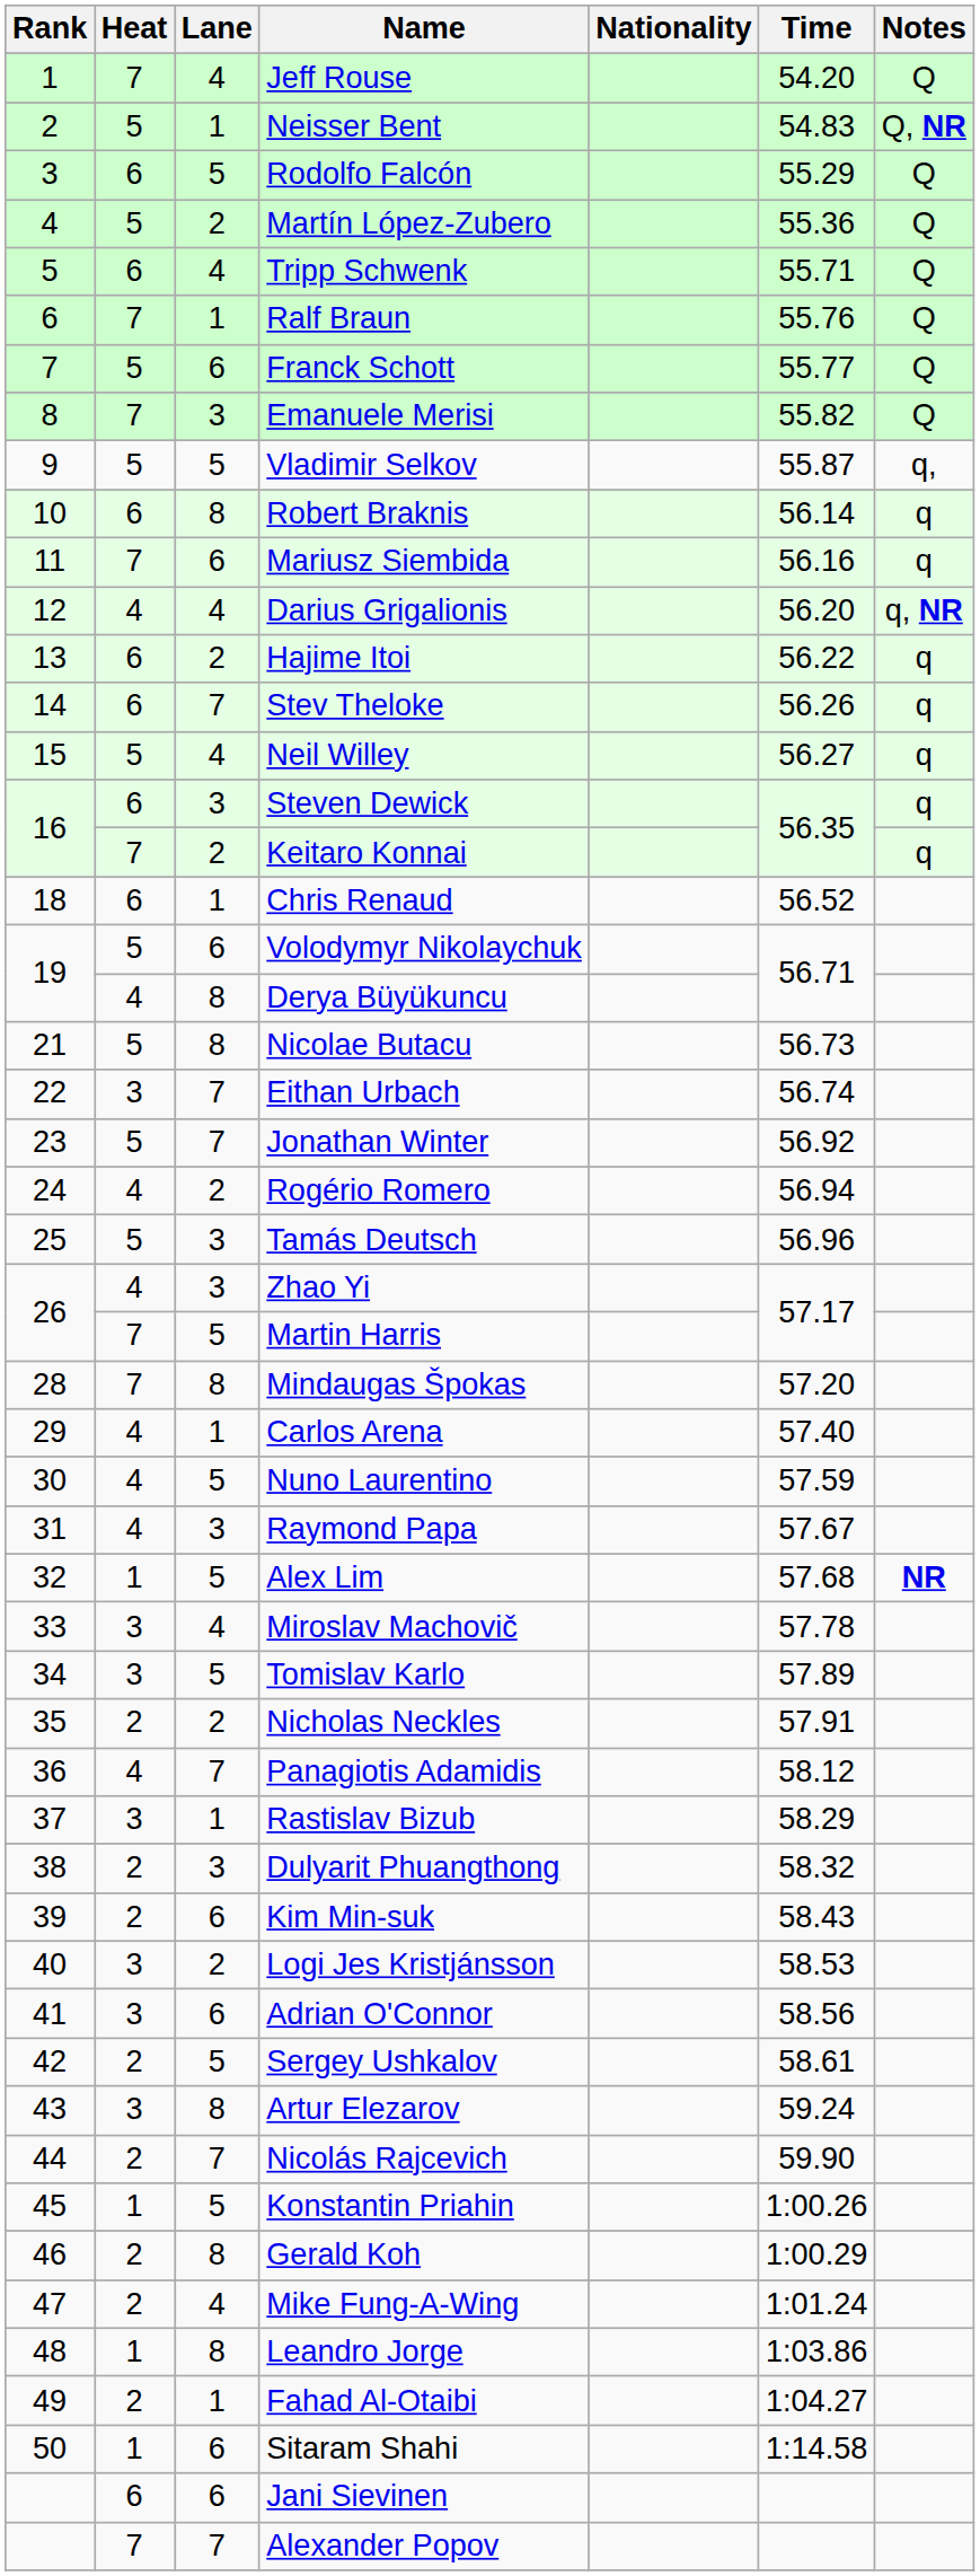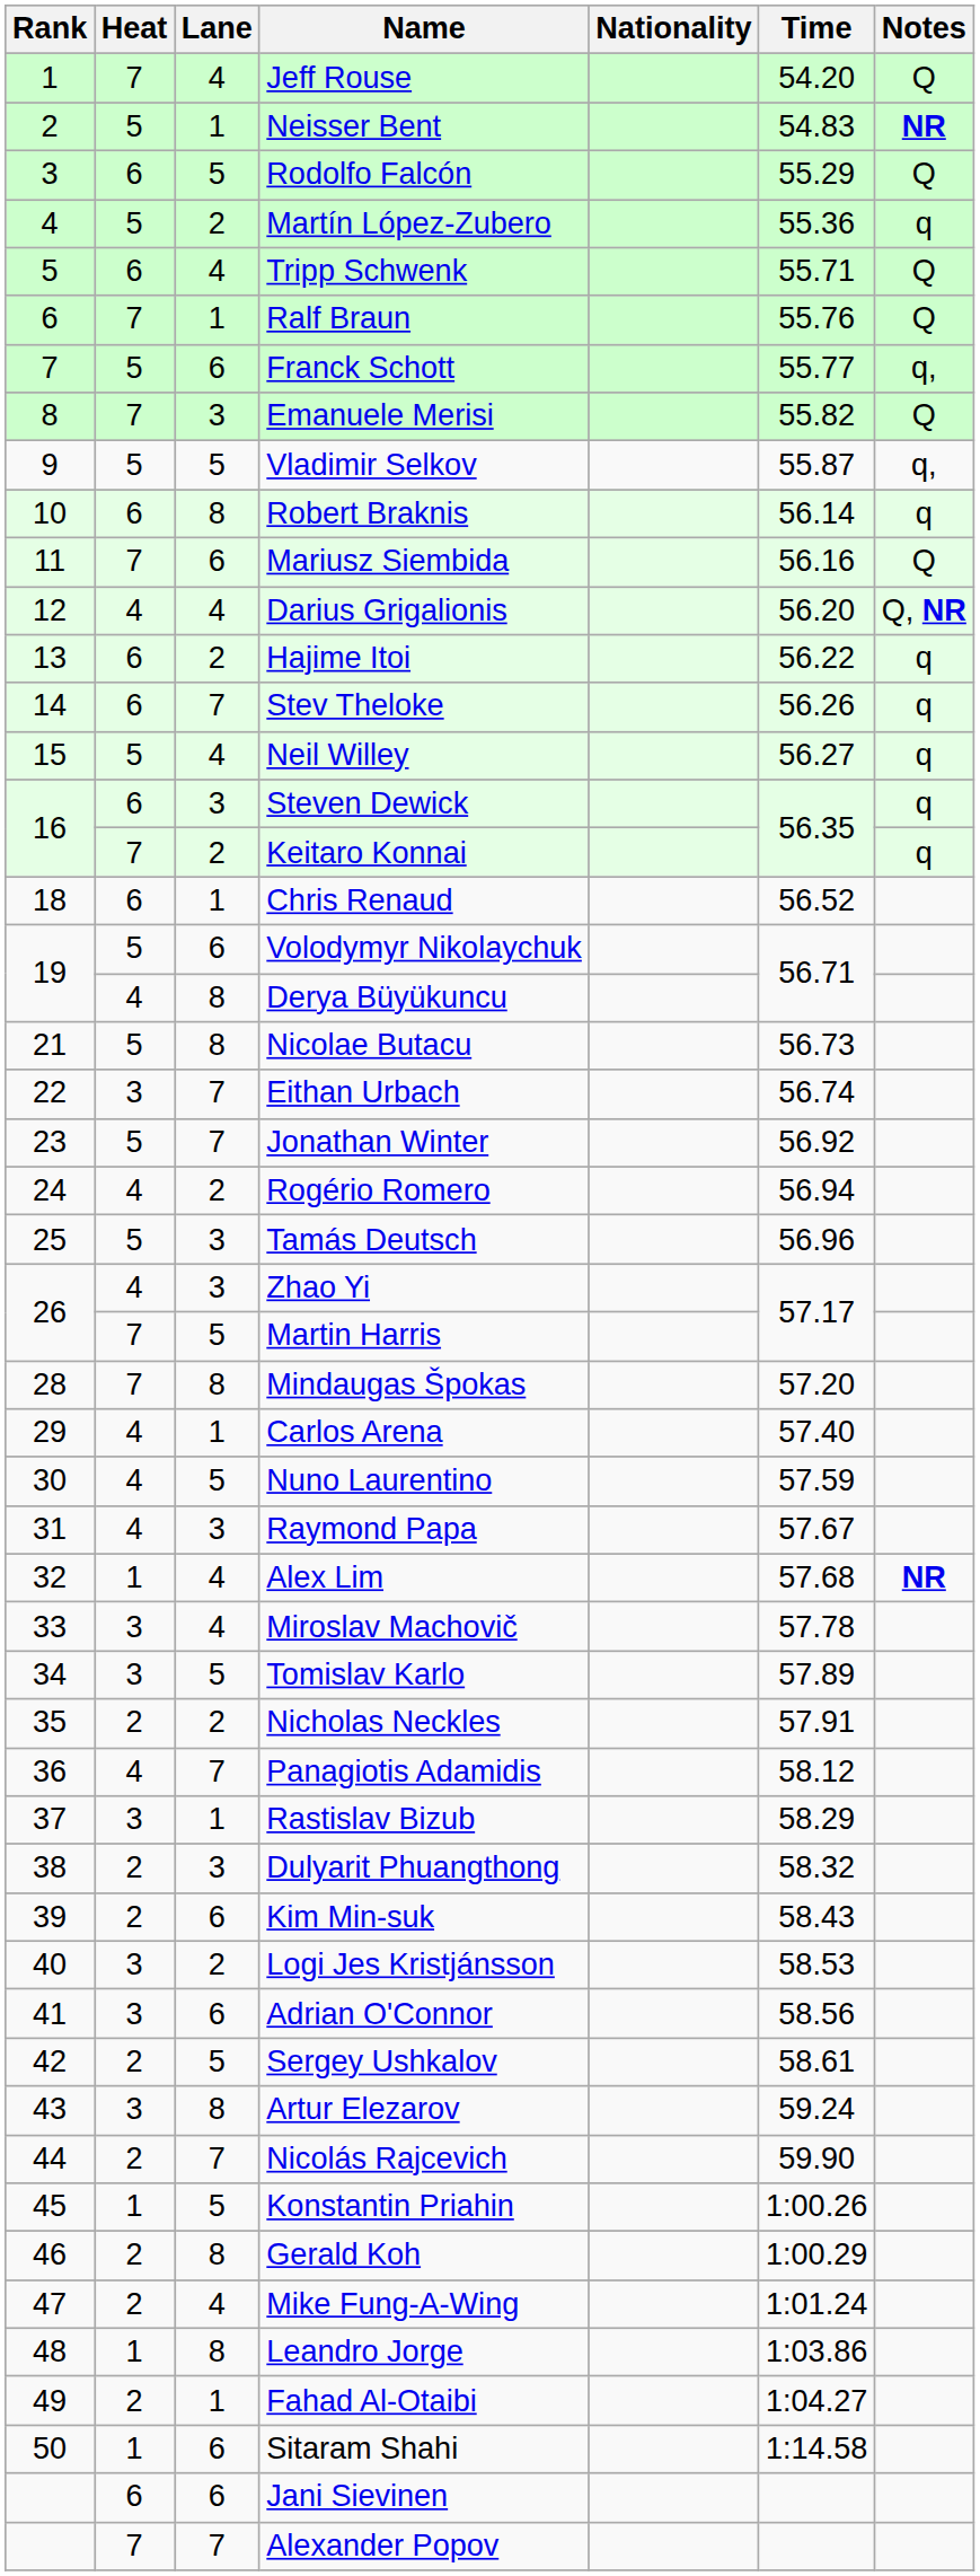 <table class="wikitable sortable" style="text-align:center">
 <tr>
 <th>Rank</th>
 <th>Heat</th>
 <th>Lane</th>
 <th>Name</th>
 <th>Nationality</th>
 <th>Time</th>
 <th>Notes</th>
 </tr>
 <tr bgcolor=#cfc>
 <td>1</td>
 <td>7</td>
 <td>4</td>
 <td align=left><a href='#'>Jeff Rouse</a></td>
 <td align=left></td>
 <td>54.20</td>
 <td>Q</td>
 </tr>
 <tr bgcolor=#cfc>
 <td>2</td>
 <td>5</td>
 <td>1</td>
 <td align=left><a href='#'>Neisser Bent</a></td>
 <td align=left></td>
 <td>54.83</td>
-<td>Q, <strong><a href='#'>NR</a></strong></td>
+<td><strong><a href='#'>NR</a></strong></td>
 </tr>
 <tr bgcolor=#cfc>
 <td>3</td>
 <td>6</td>
 <td>5</td>
 <td align=left><a href='#'>Rodolfo Falcón</a></td>
 <td align=left></td>
 <td>55.29</td>
 <td>Q</td>
 </tr>
 <tr bgcolor=#cfc>
 <td>4</td>
 <td>5</td>
 <td>2</td>
 <td align=left><a href='#'>Martín López-Zubero</a></td>
 <td align=left></td>
 <td>55.36</td>
-<td>Q</td>
+<td>q</td>
 </tr>
 <tr bgcolor=#cfc>
 <td>5</td>
 <td>6</td>
 <td>4</td>
 <td align=left><a href='#'>Tripp Schwenk</a></td>
 <td align=left></td>
 <td>55.71</td>
 <td>Q</td>
 </tr>
 <tr bgcolor=#cfc>
 <td>6</td>
 <td>7</td>
 <td>1</td>
 <td align=left><a href='#'>Ralf Braun</a></td>
 <td align=left></td>
 <td>55.76</td>
 <td>Q</td>
 </tr>
 <tr bgcolor=#cfc>
 <td>7</td>
 <td>5</td>
 <td>6</td>
 <td align=left><a href='#'>Franck Schott</a></td>
 <td align=left></td>
 <td>55.77</td>
-<td>Q</td>
+<td>q, </td>
 </tr>
 <tr bgcolor=#cfc>
 <td>8</td>
 <td>7</td>
 <td>3</td>
 <td align=left><a href='#'>Emanuele Merisi</a></td>
 <td align=left></td>
 <td>55.82</td>
 <td>Q</td>
 </tr>
 <tr>
 <td>9</td>
 <td>5</td>
 <td>5</td>
 <td align=left><a href='#'>Vladimir Selkov</a></td>
 <td align=left></td>
 <td>55.87</td>
 <td>q, </td>
 </tr>
 <tr bgcolor=e5ffe5>
 <td>10</td>
 <td>6</td>
 <td>8</td>
 <td align=left><a href='#'>Robert Braknis</a></td>
 <td align=left></td>
 <td>56.14</td>
 <td>q</td>
 </tr>
 <tr bgcolor=e5ffe5>
 <td>11</td>
 <td>7</td>
 <td>6</td>
 <td align=left><a href='#'>Mariusz Siembida</a></td>
 <td align=left></td>
 <td>56.16</td>
-<td>q</td>
+<td>Q</td>
 </tr>
 <tr bgcolor=e5ffe5>
 <td>12</td>
 <td>4</td>
 <td>4</td>
 <td align=left><a href='#'>Darius Grigalionis</a></td>
 <td align=left></td>
 <td>56.20</td>
-<td>q, <strong><a href='#'>NR</a></strong></td>
+<td>Q, <strong><a href='#'>NR</a></strong></td>
 </tr>
 <tr bgcolor=e5ffe5>
 <td>13</td>
 <td>6</td>
 <td>2</td>
 <td align=left><a href='#'>Hajime Itoi</a></td>
 <td align=left></td>
 <td>56.22</td>
 <td>q</td>
 </tr>
 <tr bgcolor=e5ffe5>
 <td>14</td>
 <td>6</td>
 <td>7</td>
 <td align=left><a href='#'>Stev Theloke</a></td>
 <td align=left></td>
 <td>56.26</td>
 <td>q</td>
 </tr>
 <tr bgcolor=e5ffe5>
 <td>15</td>
 <td>5</td>
 <td>4</td>
 <td align=left><a href='#'>Neil Willey</a></td>
 <td align=left></td>
 <td>56.27</td>
 <td>q</td>
 </tr>
 <tr bgcolor=e5ffe5>
 <td rowspan=2>16</td>
 <td>6</td>
 <td>3</td>
 <td align=left><a href='#'>Steven Dewick</a></td>
 <td align=left></td>
 <td rowspan=2>56.35</td>
 <td>q</td>
 </tr>
 <tr bgcolor=e5ffe5>
 <td>7</td>
 <td>2</td>
 <td align=left><a href='#'>Keitaro Konnai</a></td>
 <td align=left></td>
 <td>q</td>
 </tr>
 <tr>
 <td>18</td>
 <td>6</td>
 <td>1</td>
 <td align=left><a href='#'>Chris Renaud</a></td>
 <td align=left></td>
 <td>56.52</td>
 <td></td>
 </tr>
 <tr>
 <td rowspan=2>19</td>
 <td>5</td>
 <td>6</td>
 <td align=left><a href='#'>Volodymyr Nikolaychuk</a></td>
 <td align=left></td>
 <td rowspan=2>56.71</td>
 <td></td>
 </tr>
 <tr>
 <td>4</td>
 <td>8</td>
 <td align=left><a href='#'>Derya Büyükuncu</a></td>
 <td align=left></td>
 <td></td>
 </tr>
 <tr>
 <td>21</td>
 <td>5</td>
 <td>8</td>
 <td align=left><a href='#'>Nicolae Butacu</a></td>
 <td align=left></td>
 <td>56.73</td>
 <td></td>
 </tr>
 <tr>
 <td>22</td>
 <td>3</td>
 <td>7</td>
 <td align=left><a href='#'>Eithan Urbach</a></td>
 <td align=left></td>
 <td>56.74</td>
 <td></td>
 </tr>
 <tr>
 <td>23</td>
 <td>5</td>
 <td>7</td>
 <td align=left><a href='#'>Jonathan Winter</a></td>
 <td align=left></td>
 <td>56.92</td>
 <td></td>
 </tr>
 <tr>
 <td>24</td>
 <td>4</td>
 <td>2</td>
 <td align=left><a href='#'>Rogério Romero</a></td>
 <td align=left></td>
 <td>56.94</td>
 <td></td>
 </tr>
 <tr>
 <td>25</td>
 <td>5</td>
 <td>3</td>
 <td align=left><a href='#'>Tamás Deutsch</a></td>
 <td align=left></td>
 <td>56.96</td>
 <td></td>
 </tr>
 <tr>
 <td rowspan=2>26</td>
 <td>4</td>
 <td>3</td>
 <td align=left><a href='#'>Zhao Yi</a></td>
 <td align=left></td>
 <td rowspan=2>57.17</td>
 <td></td>
 </tr>
 <tr>
 <td>7</td>
 <td>5</td>
 <td align=left><a href='#'>Martin Harris</a></td>
 <td align=left></td>
 <td></td>
 </tr>
 <tr>
 <td>28</td>
 <td>7</td>
 <td>8</td>
 <td align=left><a href='#'>Mindaugas Špokas</a></td>
 <td align=left></td>
 <td>57.20</td>
 <td></td>
 </tr>
 <tr>
 <td>29</td>
 <td>4</td>
 <td>1</td>
 <td align=left><a href='#'>Carlos Arena</a></td>
 <td align=left></td>
 <td>57.40</td>
 <td></td>
 </tr>
 <tr>
 <td>30</td>
 <td>4</td>
 <td>5</td>
 <td align=left><a href='#'>Nuno Laurentino</a></td>
 <td align=left></td>
 <td>57.59</td>
 <td></td>
 </tr>
 <tr>
 <td>31</td>
 <td>4</td>
 <td>3</td>
 <td align=left><a href='#'>Raymond Papa</a></td>
 <td align=left></td>
 <td>57.67</td>
 <td></td>
 </tr>
 <tr>
 <td>32</td>
 <td>1</td>
-<td>5</td>
+<td>4</td>
 <td align=left><a href='#'>Alex Lim</a></td>
 <td align=left></td>
 <td>57.68</td>
 <td><strong><a href='#'>NR</a></strong></td>
 </tr>
 <tr>
 <td>33</td>
 <td>3</td>
 <td>4</td>
 <td align=left><a href='#'>Miroslav Machovič</a></td>
 <td align=left></td>
 <td>57.78</td>
 <td></td>
 </tr>
 <tr>
 <td>34</td>
 <td>3</td>
 <td>5</td>
 <td align=left><a href='#'>Tomislav Karlo</a></td>
 <td align=left></td>
 <td>57.89</td>
 <td></td>
 </tr>
 <tr>
 <td>35</td>
 <td>2</td>
 <td>2</td>
 <td align=left><a href='#'>Nicholas Neckles</a></td>
 <td align=left></td>
 <td>57.91</td>
 <td></td>
 </tr>
 <tr>
 <td>36</td>
 <td>4</td>
 <td>7</td>
 <td align=left><a href='#'>Panagiotis Adamidis</a></td>
 <td align=left></td>
 <td>58.12</td>
 <td></td>
 </tr>
 <tr>
 <td>37</td>
 <td>3</td>
 <td>1</td>
 <td align=left><a href='#'>Rastislav Bizub</a></td>
 <td align=left></td>
 <td>58.29</td>
 <td></td>
 </tr>
 <tr>
 <td>38</td>
 <td>2</td>
 <td>3</td>
 <td align=left><a href='#'>Dulyarit Phuangthong</a></td>
 <td align=left></td>
 <td>58.32</td>
 <td></td>
 </tr>
 <tr>
 <td>39</td>
 <td>2</td>
 <td>6</td>
 <td align=left><a href='#'>Kim Min-suk</a></td>
 <td align=left></td>
 <td>58.43</td>
 <td></td>
 </tr>
 <tr>
 <td>40</td>
 <td>3</td>
 <td>2</td>
 <td align=left><a href='#'>Logi Jes Kristjánsson</a></td>
 <td align=left></td>
 <td>58.53</td>
 <td></td>
 </tr>
 <tr>
 <td>41</td>
 <td>3</td>
 <td>6</td>
 <td align=left><a href='#'>Adrian O'Connor</a></td>
 <td align=left></td>
 <td>58.56</td>
 <td></td>
 </tr>
 <tr>
 <td>42</td>
 <td>2</td>
 <td>5</td>
 <td align=left><a href='#'>Sergey Ushkalov</a></td>
 <td align=left></td>
 <td>58.61</td>
 <td></td>
 </tr>
 <tr>
 <td>43</td>
 <td>3</td>
 <td>8</td>
 <td align=left><a href='#'>Artur Elezarov</a></td>
 <td align=left></td>
 <td>59.24</td>
 <td></td>
 </tr>
 <tr>
 <td>44</td>
 <td>2</td>
 <td>7</td>
 <td align=left><a href='#'>Nicolás Rajcevich</a></td>
 <td align=left></td>
 <td>59.90</td>
 <td></td>
 </tr>
 <tr>
 <td>45</td>
 <td>1</td>
 <td>5</td>
 <td align=left><a href='#'>Konstantin Priahin</a></td>
 <td align=left></td>
 <td>1:00.26</td>
 <td></td>
 </tr>
 <tr>
 <td>46</td>
 <td>2</td>
 <td>8</td>
 <td align=left><a href='#'>Gerald Koh</a></td>
 <td align=left></td>
 <td>1:00.29</td>
 <td></td>
 </tr>
 <tr>
 <td>47</td>
 <td>2</td>
 <td>4</td>
 <td align=left><a href='#'>Mike Fung-A-Wing</a></td>
 <td align=left></td>
 <td>1:01.24</td>
 <td></td>
 </tr>
 <tr>
 <td>48</td>
 <td>1</td>
 <td>8</td>
 <td align=left><a href='#'>Leandro Jorge</a></td>
 <td align=left></td>
 <td>1:03.86</td>
 <td></td>
 </tr>
 <tr>
 <td>49</td>
 <td>2</td>
 <td>1</td>
 <td align=left><a href='#'>Fahad Al-Otaibi</a></td>
 <td align=left></td>
 <td>1:04.27</td>
 <td></td>
 </tr>
 <tr>
 <td>50</td>
 <td>1</td>
 <td>6</td>
 <td align=left>Sitaram Shahi</td>
 <td align=left></td>
 <td>1:14.58</td>
 <td></td>
 </tr>
 <tr>
 <td></td>
 <td>6</td>
 <td>6</td>
 <td align=left><a href='#'>Jani Sievinen</a></td>
 <td align=left></td>
 <td></td>
 <td></td>
 </tr>
 <tr>
 <td></td>
 <td>7</td>
 <td>7</td>
 <td align=left><a href='#'>Alexander Popov</a></td>
 <td align=left></td>
 <td></td>
 <td></td>
 </tr>
 </table>
